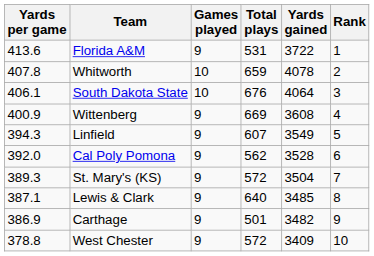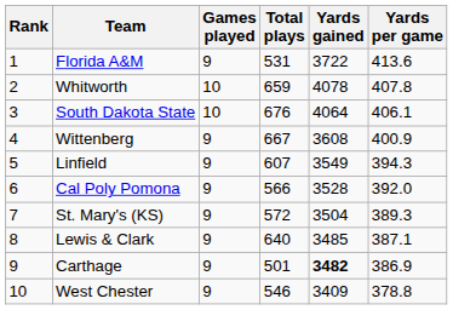 <table class="wikitable sortable">
 <tr>
-<th>Yards<br>per game</th>
+<th>Rank</th>
 <th>Team</th>
 <th>Games<br>played</th>
 <th>Total<br>plays</th>
 <th>Yards<br>gained</th>
-<th>Rank</th>
+<th>Yards<br>per game</th>
 </tr>
 <tr>
-<td>413.6</td>
+<td>1</td>
 <td><a href='#'>Florida A&M</a></td>
 <td>9</td>
 <td>531</td>
 <td>3722</td>
-<td>1</td>
+<td>413.6</td>
 </tr>
 <tr>
-<td>407.8</td>
+<td>2</td>
 <td>Whitworth</td>
 <td>10</td>
 <td>659</td>
 <td>4078</td>
-<td>2</td>
+<td>407.8</td>
 </tr>
 <tr>
-<td>406.1</td>
+<td>3</td>
 <td><a href='#'>South Dakota State</a></td>
 <td>10</td>
 <td>676</td>
 <td>4064</td>
-<td>3</td>
+<td>406.1</td>
 </tr>
 <tr>
-<td>400.9</td>
+<td>4</td>
 <td>Wittenberg</td>
 <td>9</td>
-<td>669</td>
+<td>667</td>
 <td>3608</td>
-<td>4</td>
+<td>400.9</td>
 </tr>
 <tr>
-<td>394.3</td>
+<td>5</td>
 <td>Linfield</td>
 <td>9</td>
 <td>607</td>
 <td>3549</td>
-<td>5</td>
+<td>394.3</td>
 </tr>
 <tr>
-<td>392.0</td>
+<td>6</td>
 <td><a href='#'>Cal Poly Pomona</a></td>
 <td>9</td>
-<td>562</td>
+<td>566</td>
 <td>3528</td>
-<td>6</td>
+<td>392.0</td>
 </tr>
 <tr>
-<td>389.3</td>
+<td>7</td>
 <td>St. Mary's (KS)</td>
 <td>9</td>
 <td>572</td>
 <td>3504</td>
-<td>7</td>
+<td>389.3</td>
 </tr>
 <tr>
-<td>387.1</td>
+<td>8</td>
 <td>Lewis & Clark</td>
 <td>9</td>
 <td>640</td>
 <td>3485</td>
-<td>8</td>
+<td>387.1</td>
 </tr>
 <tr>
-<td>386.9</td>
+<td>9</td>
 <td>Carthage</td>
 <td>9</td>
 <td>501</td>
-<td>3482</td>
-<td>9</td>
+<td><strong>3482</strong></td>
+<td>386.9</td>
 </tr>
 <tr>
-<td>378.8</td>
+<td>10</td>
 <td>West Chester</td>
 <td>9</td>
-<td>572</td>
+<td>546</td>
 <td>3409</td>
-<td>10</td>
+<td>378.8</td>
 </tr>
 </table>
